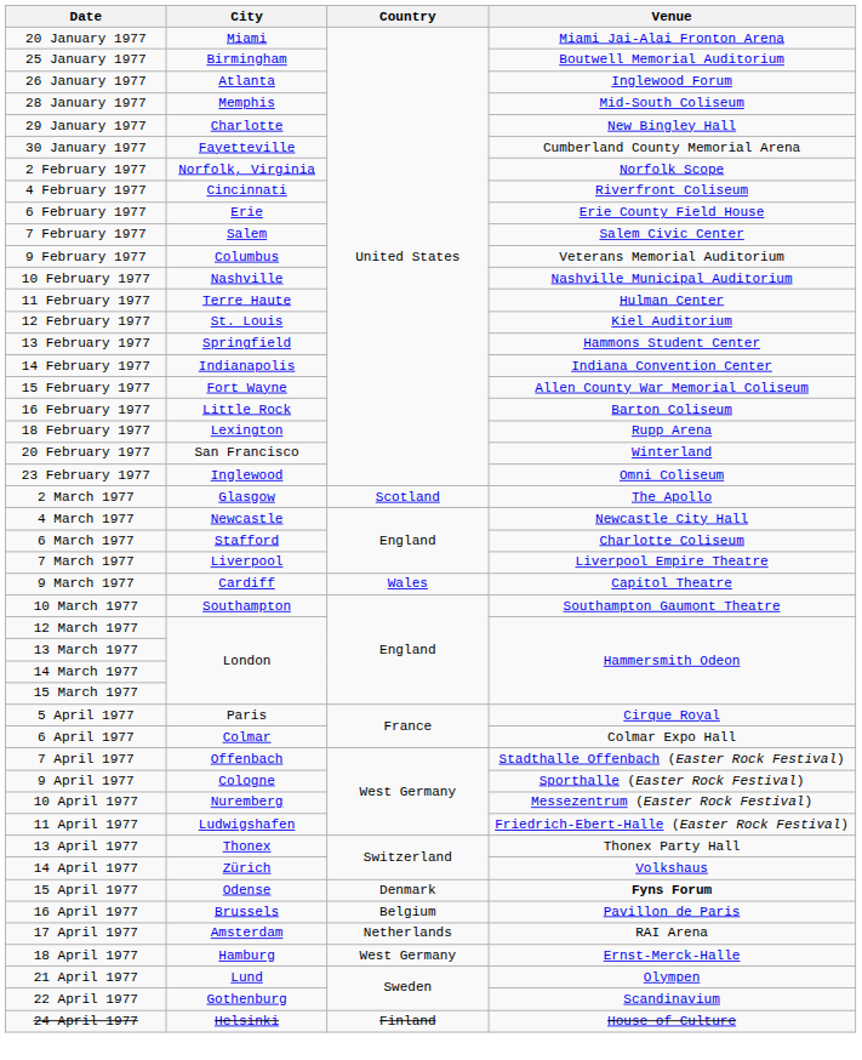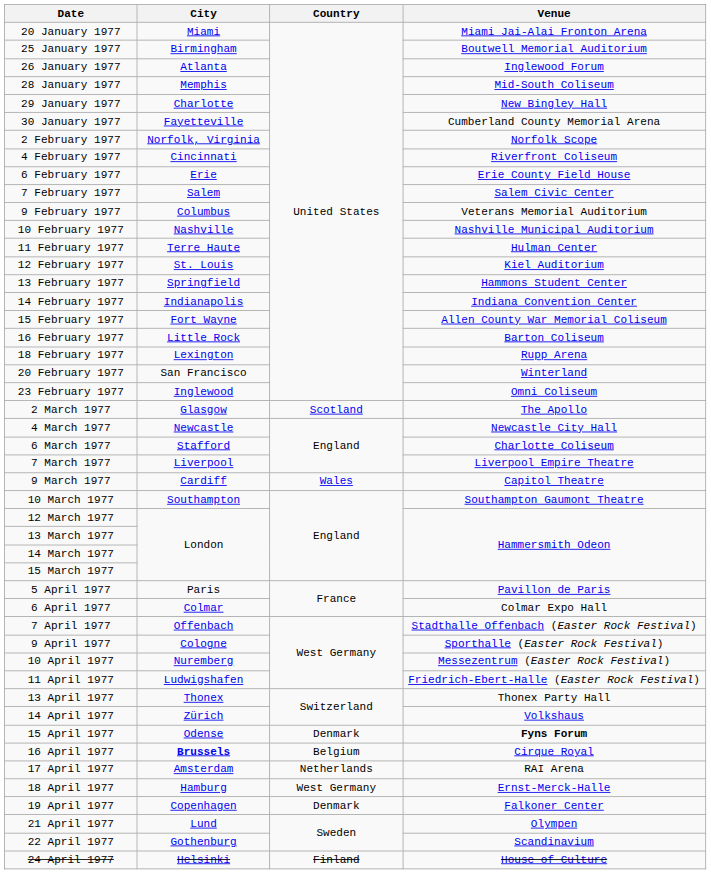 <table class="wikitable" style="text-align:center;">
 <tr>
 <th width="150">Date</th>
 <th width="150">City</th>
 <th width="150">Country</th>
 <th width="350">Venue</th>
 </tr>
 <tr>
 <td>20 January 1977</td>
 <td><a href='#'>Miami</a></td>
 <td rowspan="21">United States</td>
 <td><a href='#'>Miami Jai-Alai Fronton Arena</a></td>
 </tr>
 <tr>
 <td>25 January 1977</td>
 <td><a href='#'>Birmingham</a></td>
 <td><a href='#'>Boutwell Memorial Auditorium</a></td>
 </tr>
 <tr>
 <td>26 January 1977</td>
 <td><a href='#'>Atlanta</a></td>
 <td><a href='#'>Inglewood Forum</a></td>
 </tr>
 <tr>
 <td>28 January 1977</td>
 <td><a href='#'>Memphis</a></td>
 <td><a href='#'>Mid-South Coliseum</a></td>
 </tr>
 <tr>
 <td>29 January 1977</td>
 <td><a href='#'>Charlotte</a></td>
 <td><a href='#'>New Bingley Hall</a></td>
 </tr>
 <tr>
 <td>30 January 1977</td>
 <td><a href='#'>Fayetteville</a></td>
 <td>Cumberland County Memorial Arena</td>
 </tr>
 <tr>
 <td>2 February 1977</td>
 <td><a href='#'>Norfolk, Virginia</a></td>
 <td><a href='#'>Norfolk Scope</a></td>
 </tr>
 <tr>
 <td>4 February 1977</td>
 <td><a href='#'>Cincinnati</a></td>
 <td><a href='#'>Riverfront Coliseum</a></td>
 </tr>
 <tr>
 <td>6 February 1977</td>
 <td><a href='#'>Erie</a></td>
 <td><a href='#'>Erie County Field House</a></td>
 </tr>
 <tr>
 <td>7 February 1977</td>
 <td><a href='#'>Salem</a></td>
 <td><a href='#'>Salem Civic Center</a></td>
 </tr>
 <tr>
 <td>9 February 1977</td>
 <td><a href='#'>Columbus</a></td>
 <td>Veterans Memorial Auditorium</td>
 </tr>
 <tr>
 <td>10 February 1977</td>
 <td><a href='#'>Nashville</a></td>
 <td><a href='#'>Nashville Municipal Auditorium</a></td>
 </tr>
 <tr>
 <td>11 February 1977</td>
 <td><a href='#'>Terre Haute</a></td>
 <td><a href='#'>Hulman Center</a></td>
 </tr>
 <tr>
 <td>12 February 1977</td>
 <td><a href='#'>St. Louis</a></td>
 <td><a href='#'>Kiel Auditorium</a></td>
 </tr>
 <tr>
 <td>13 February 1977</td>
 <td><a href='#'>Springfield</a></td>
 <td><a href='#'>Hammons Student Center</a></td>
 </tr>
 <tr>
 <td>14 February 1977</td>
 <td><a href='#'>Indianapolis</a></td>
 <td><a href='#'>Indiana Convention Center</a></td>
 </tr>
 <tr>
 <td>15 February 1977</td>
 <td><a href='#'>Fort Wayne</a></td>
 <td><a href='#'>Allen County War Memorial Coliseum</a></td>
 </tr>
 <tr>
 <td>16 February 1977</td>
 <td><a href='#'>Little Rock</a></td>
 <td><a href='#'>Barton Coliseum</a></td>
 </tr>
 <tr>
 <td>18 February 1977</td>
 <td><a href='#'>Lexington</a></td>
 <td><a href='#'>Rupp Arena</a></td>
 </tr>
 <tr>
 <td>20 February 1977</td>
 <td>San Francisco</td>
 <td><a href='#'>Winterland</a></td>
 </tr>
 <tr>
 <td>23 February 1977</td>
 <td><a href='#'>Inglewood</a></td>
 <td><a href='#'>Omni Coliseum</a></td>
 </tr>
 <tr>
 <td>2 March 1977</td>
 <td><a href='#'>Glasgow</a></td>
 <td><a href='#'>Scotland</a></td>
 <td><a href='#'>The Apollo</a></td>
 </tr>
 <tr>
 <td>4 March 1977</td>
 <td><a href='#'>Newcastle</a></td>
 <td rowspan="3">England</td>
 <td><a href='#'>Newcastle City Hall</a></td>
 </tr>
 <tr>
 <td>6 March 1977</td>
 <td><a href='#'>Stafford</a></td>
 <td><a href='#'>Charlotte Coliseum</a></td>
 </tr>
 <tr>
 <td>7 March 1977</td>
 <td><a href='#'>Liverpool</a></td>
 <td><a href='#'>Liverpool Empire Theatre</a></td>
 </tr>
 <tr>
 <td>9 March 1977</td>
 <td><a href='#'>Cardiff</a></td>
 <td><a href='#'>Wales</a></td>
 <td><a href='#'>Capitol Theatre</a></td>
 </tr>
 <tr>
 <td>10 March 1977</td>
 <td><a href='#'>Southampton</a></td>
 <td rowspan="5">England</td>
 <td><a href='#'>Southampton Gaumont Theatre</a></td>
 </tr>
 <tr>
 <td>12 March 1977</td>
 <td rowspan="4">London</td>
 <td rowspan="4"><a href='#'>Hammersmith Odeon</a></td>
 </tr>
 <tr>
 <td>13 March 1977</td>
 </tr>
 <tr>
 <td>14 March 1977</td>
 </tr>
 <tr>
 <td>15 March 1977</td>
 </tr>
 <tr>
 <td>5 April 1977</td>
 <td>Paris</td>
 <td rowspan="2">France</td>
-<td><a href='#'>Cirque Royal</a></td>
+<td><a href='#'>Pavillon de Paris</a></td>
 </tr>
 <tr>
 <td>6 April 1977</td>
 <td><a href='#'>Colmar</a></td>
 <td>Colmar Expo Hall</td>
 </tr>
 <tr>
 <td>7 April 1977</td>
 <td><a href='#'>Offenbach</a></td>
 <td rowspan="4">West Germany</td>
 <td><a href='#'>Stadthalle Offenbach</a> (<em>Easter Rock Festival</em>)</td>
 </tr>
 <tr>
 <td>9 April 1977</td>
 <td><a href='#'>Cologne</a></td>
 <td><a href='#'>Sporthalle</a> (<em>Easter Rock Festival</em>)</td>
 </tr>
 <tr>
 <td>10 April 1977</td>
 <td><a href='#'>Nuremberg</a></td>
 <td><a href='#'>Messezentrum</a> (<em>Easter Rock Festival</em>)</td>
 </tr>
 <tr>
 <td>11 April 1977</td>
 <td><a href='#'>Ludwigshafen</a></td>
 <td><a href='#'>Friedrich-Ebert-Halle</a> (<em>Easter Rock Festival</em>)</td>
 </tr>
 <tr>
 <td>13 April 1977</td>
 <td><a href='#'>Thonex</a></td>
 <td rowspan="2">Switzerland</td>
 <td>Thonex Party Hall</td>
 </tr>
 <tr>
 <td>14 April 1977</td>
 <td><a href='#'>Zürich</a></td>
 <td><a href='#'>Volkshaus</a></td>
 </tr>
 <tr>
 <td>15 April 1977</td>
 <td><a href='#'>Odense</a></td>
 <td>Denmark</td>
 <td><strong>Fyns Forum</strong></td>
 </tr>
 <tr>
 <td>16 April 1977</td>
-<td><a href='#'>Brussels</a></td>
+<td><strong><a href='#'>Brussels</a></strong></td>
 <td>Belgium</td>
-<td><a href='#'>Pavillon de Paris</a></td>
+<td><a href='#'>Cirque Royal</a></td>
 </tr>
 <tr>
 <td>17 April 1977</td>
 <td><a href='#'>Amsterdam</a></td>
 <td>Netherlands</td>
 <td>RAI Arena</td>
 </tr>
 <tr>
 <td>18 April 1977</td>
 <td><a href='#'>Hamburg</a></td>
 <td>West Germany</td>
 <td><a href='#'>Ernst-Merck-Halle</a></td>
+</tr>
+<tr>
+<td>19 April 1977</td>
+<td><a href='#'>Copenhagen</a></td>
+<td>Denmark</td>
+<td><a href='#'>Falkoner Center</a></td>
 </tr>
 <tr>
 <td>21 April 1977</td>
 <td><a href='#'>Lund</a></td>
 <td rowspan="2">Sweden</td>
 <td><a href='#'>Olympen</a></td>
 </tr>
 <tr>
 <td>22 April 1977</td>
 <td><a href='#'>Gothenburg</a></td>
 <td><a href='#'>Scandinavium</a></td>
 </tr>
 <tr>
 <td><s>24 April 1977</s></td>
 <td><s><a href='#'>Helsinki</a></s></td>
 <td><s>Finland</s></td>
 <td><s><a href='#'>House of Culture</a></s></td>
 </tr>
 </table>
